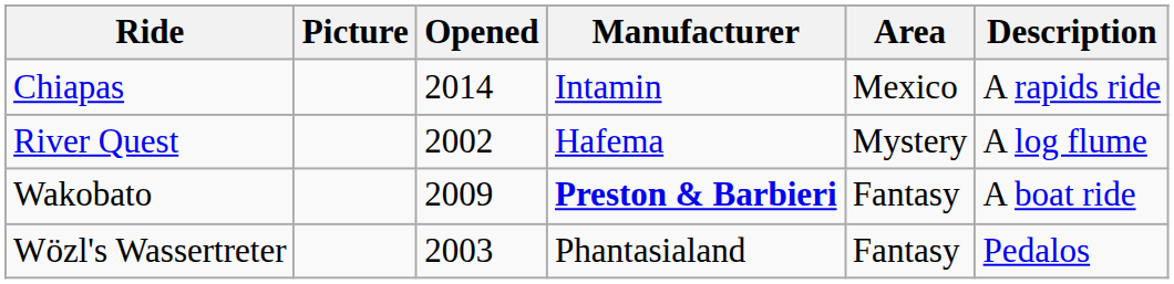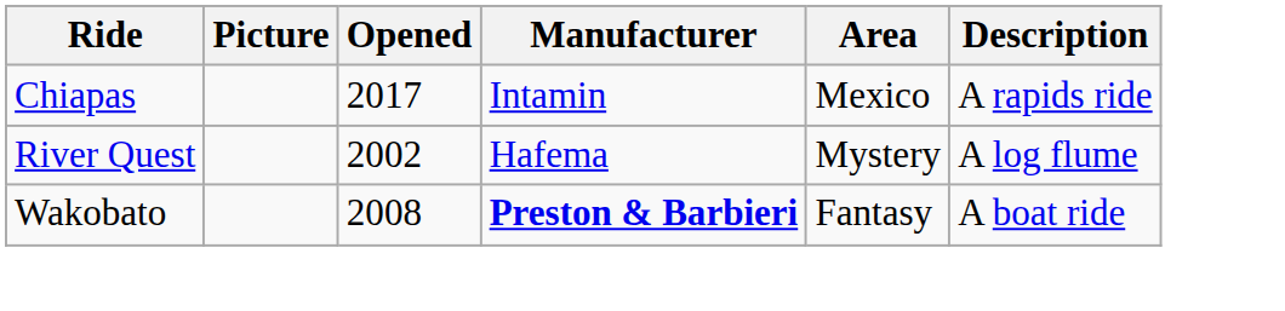 <table class="wikitable sortable">
 <tr>
 <th>Ride</th>
 <th>Picture</th>
 <th>Opened</th>
 <th>Manufacturer</th>
 <th>Area</th>
 <th>Description</th>
 </tr>
 <tr>
 <td><a href='#'>Chiapas</a></td>
 <td> </td>
-<td>2014</td>
+<td>2017</td>
 <td><a href='#'>Intamin</a></td>
 <td>Mexico</td>
 <td>A <a href='#'>rapids ride</a></td>
 </tr>
 <tr>
 <td><a href='#'>River Quest</a></td>
 <td> </td>
 <td>2002</td>
 <td><a href='#'>Hafema</a></td>
 <td>Mystery</td>
 <td>A <a href='#'>log flume</a></td>
 </tr>
 <tr>
 <td>Wakobato</td>
 <td> </td>
-<td>2009</td>
+<td>2008</td>
 <td><strong><a href='#'>Preston & Barbieri</a></strong></td>
 <td>Fantasy</td>
 <td>A <a href='#'>boat ride</a></td>
 </tr>
-<tr>
-<td>Wözl's Wassertreter</td>
-<td> </td>
-<td>2003</td>
-<td>Phantasialand</td>
-<td>Fantasy</td>
-<td><a href='#'>Pedalos</a></td>
-</tr>
 </table>
